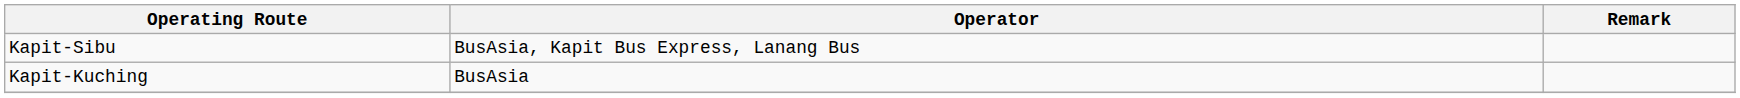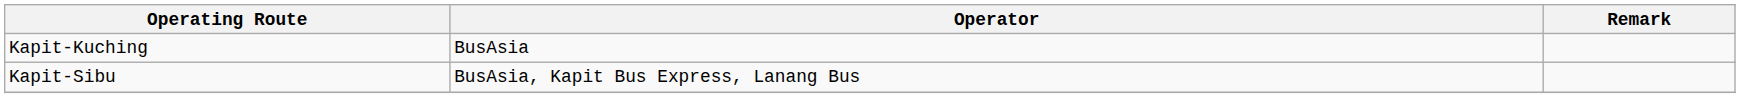 <table class="wikitable"  style="width:100%; margin:auto;">
 <tr>
 <th>Operating Route</th>
 <th>Operator</th>
 <th>Remark</th>
 </tr>
 <tr>
+<td>Kapit-Kuching</td>
+<td>BusAsia</td>
+<td></td>
+</tr>
+<tr>
 <td>Kapit-Sibu</td>
 <td>BusAsia, Kapit Bus Express, Lanang Bus</td>
 <td></td>
 </tr>
 <tr>
-<td>Kapit-Kuching</td>
-<td>BusAsia</td>
-<td></td>
-</tr>
-<tr>
 </tr>
 </table>
